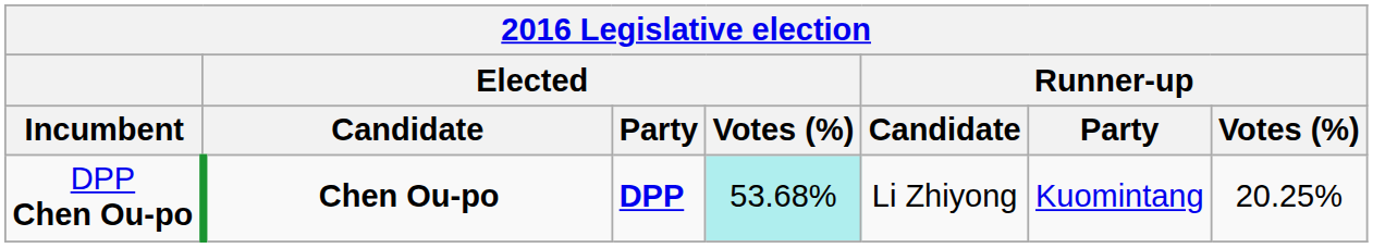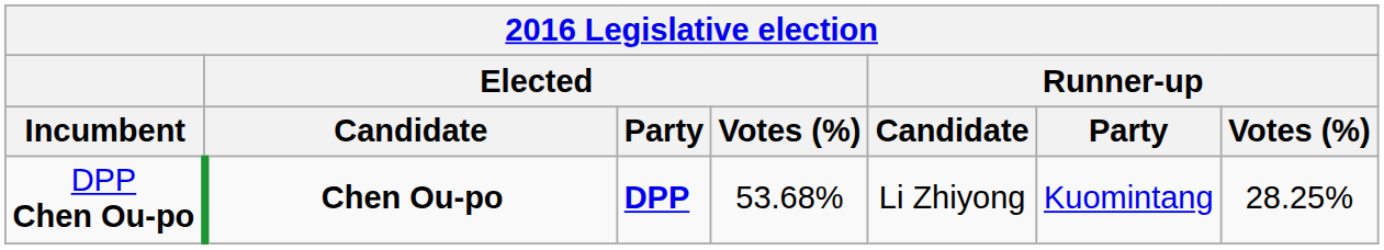 <table class="wikitable collapsible sortable" style="text-align:center">
 <tr>
 <th colspan=8><a href='#'>2016 Legislative election</a></th>
 </tr>
 <tr>
 <th> </th>
 <th colspan=3>Elected</th>
 <th colspan=3>Runner-up</th>
 </tr>
 <tr>
 <th>Incumbent</th>
 <th style="width:200px;">Candidate</th>
 <th>Party</th>
 <th>Votes (%)</th>
 <th>Candidate</th>
 <th>Party</th>
 <th>Votes (%)</th>
 </tr>
 <tr>
 <td><a href='#'>DPP</a><br><strong>Chen Ou-po</strong></td>
 <td align="center" style="border-left:4px solid #1B9431;"><strong>Chen Ou-po</strong> </td>
 <td align="left"><strong><a href='#'>DPP</a></strong></td>
-<td style="background: paleturquoise;">53.68%</td>
+<td>53.68%</td>
 <td>Li Zhiyong</td>
 <td align="left"><a href='#'>Kuomintang</a></td>
-<td>20.25%</td>
+<td>28.25%</td>
 </tr>
 </table>
